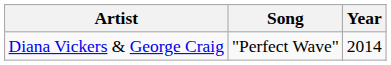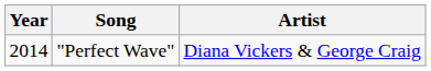 <table class="wikitable sortable">
 <tr>
+<th>Year</th>
+<th>Song</th>
 <th>Artist</th>
-<th>Song</th>
-<th>Year</th>
 </tr>
 <tr>
+<td>2014</td>
+<td>"Perfect Wave"</td>
 <td><a href='#'>Diana Vickers</a> & <a href='#'>George Craig</a></td>
-<td>"Perfect Wave"</td>
-<td>2014</td>
 </tr>
 </table>
